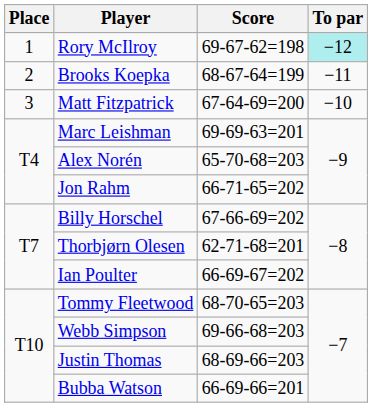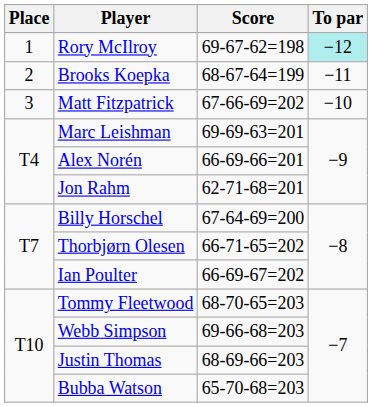 <table class="wikitable">
 <tr>
 <th>Place</th>
 <th>Player</th>
 <th>Score</th>
 <th>To par</th>
 </tr>
 <tr>
 <td align=center>1</td>
 <td> <a href='#'>Rory McIlroy</a></td>
 <td>69-67-62=198</td>
 <td align=center style="background: paleturquoise;">−12</td>
 </tr>
 <tr>
 <td align=center>2</td>
 <td> <a href='#'>Brooks Koepka</a></td>
 <td>68-67-64=199</td>
 <td align=center>−11</td>
 </tr>
 <tr>
 <td align=center>3</td>
 <td> <a href='#'>Matt Fitzpatrick</a></td>
-<td>67-64-69=200</td>
+<td>67-66-69=202</td>
 <td align=center>−10</td>
 </tr>
 <tr>
 <td rowspan=3 align=center>T4</td>
 <td> <a href='#'>Marc Leishman</a></td>
 <td>69-69-63=201</td>
 <td rowspan=3 align=center>−9</td>
 </tr>
 <tr>
 <td> <a href='#'>Alex Norén</a></td>
-<td>65-70-68=203</td>
+<td>66-69-66=201</td>
 </tr>
 <tr>
 <td> <a href='#'>Jon Rahm</a></td>
-<td>66-71-65=202</td>
+<td>62-71-68=201</td>
 </tr>
 <tr>
 <td rowspan=3 align=center>T7</td>
 <td> <a href='#'>Billy Horschel</a></td>
-<td>67-66-69=202</td>
+<td>67-64-69=200</td>
 <td rowspan=3 align=center>−8</td>
 </tr>
 <tr>
 <td> <a href='#'>Thorbjørn Olesen</a></td>
-<td>62-71-68=201</td>
+<td>66-71-65=202</td>
 </tr>
 <tr>
 <td> <a href='#'>Ian Poulter</a></td>
 <td>66-69-67=202</td>
 </tr>
 <tr>
 <td rowspan=4 align=center>T10</td>
 <td> <a href='#'>Tommy Fleetwood</a></td>
 <td>68-70-65=203</td>
 <td rowspan=4 align=center>−7</td>
 </tr>
 <tr>
 <td> <a href='#'>Webb Simpson</a></td>
 <td>69-66-68=203</td>
 </tr>
 <tr>
 <td> <a href='#'>Justin Thomas</a></td>
 <td>68-69-66=203</td>
 </tr>
 <tr>
 <td> <a href='#'>Bubba Watson</a></td>
-<td>66-69-66=201</td>
+<td>65-70-68=203</td>
 </tr>
 </table>
